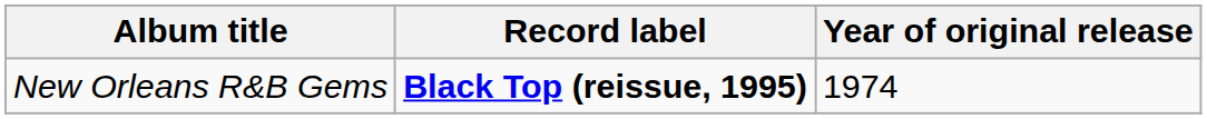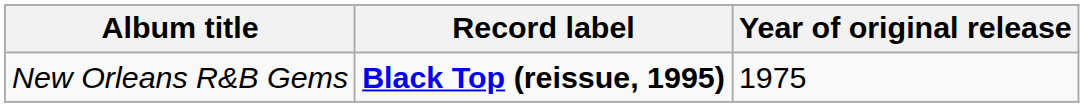 <table class="wikitable sortable">
 <tr>
 <th>Album title</th>
 <th>Record label</th>
 <th>Year of original release</th>
 </tr>
 <tr>
 <td><em>New Orleans R&B Gems</em></td>
 <td><strong><a href='#'>Black Top</a> (reissue, 1995)</strong></td>
-<td>1974</td>
+<td>1975</td>
 </tr>
 </table>
